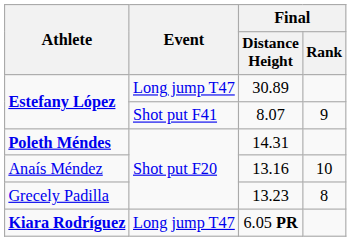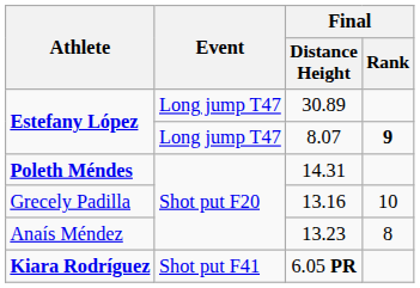 <table class=wikitable style=font-size:90%;text-align:center>
 <tr>
 <th rowspan=2>Athlete</th>
 <th rowspan=2>Event</th>
 <th colspan=2>Final</th>
 </tr>
 <tr style=font-size:95%>
 <th>Distance <br> Height</th>
 <th>Rank</th>
 </tr>
 <tr>
 <td align=left rowspan=2><strong><a href='#'>Estefany López</a></strong></td>
 <td align=left><a href='#'>Long jump T47</a></td>
 <td>30.89</td>
 <td></td>
 </tr>
 <tr style="text-align:center">
-<td align=left><a href='#'>Shot put F41</a></td>
+<td align=left><a href='#'>Long jump T47</a></td>
 <td>8.07</td>
-<td>9</td>
+<td><strong>9</strong></td>
 </tr>
 <tr style="text-align:center">
 <td align=left><strong><a href='#'>Poleth Méndes</a></strong></td>
 <td align=left rowspan=3><a href='#'>Shot put F20</a></td>
 <td>14.31</td>
 <td></td>
 </tr>
 <tr style="text-align:center">
-<td align=left><a href='#'>Anaís Méndez</a></td>
+<td align=left><a href='#'>Grecely Padilla</a></td>
 <td>13.16</td>
 <td>10</td>
 </tr>
 <tr style="text-align:center">
-<td align=left><a href='#'>Grecely Padilla</a></td>
+<td align=left><a href='#'>Anaís Méndez</a></td>
 <td>13.23</td>
 <td>8</td>
 </tr>
 <tr style="text-align:center">
 <td align=left><strong><a href='#'>Kiara Rodríguez</a></strong></td>
-<td align=left><a href='#'>Long jump T47</a></td>
+<td align=left><a href='#'>Shot put F41</a></td>
 <td>6.05 <strong>PR</strong></td>
 <td></td>
 </tr>
 </table>
